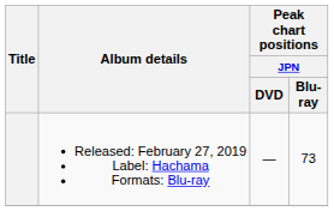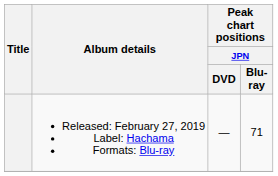 <table class="wikitable plainrowheaders" style="text-align:center;">
 <tr>
 <th scope="col" rowspan="3">Title</th>
 <th scope="col" rowspan="3">Album details</th>
 <th scope="col" colspan="2">Peak <br> chart <br> positions</th>
 </tr>
 <tr>
 <th scope="col" colspan="2"><small><a href='#'>JPN</a></small></th>
 </tr>
 <tr>
 <th style="width:2.5em;">DVD</th>
 <th style="width:2.5em;">Blu-ray</th>
 </tr>
 <tr>
 <th scope="row"><em></em></th>
 <td><br><ul><li>Released: February 27, 2019</li><li>Label: <a href='#'>Hachama</a></li><li>Formats: <a href='#'>Blu-ray</a></li></ul></td>
 <td>—</td>
-<td>73</td>
+<td>71</td>
 </tr>
 <tr>
 </tr>
 </table>
